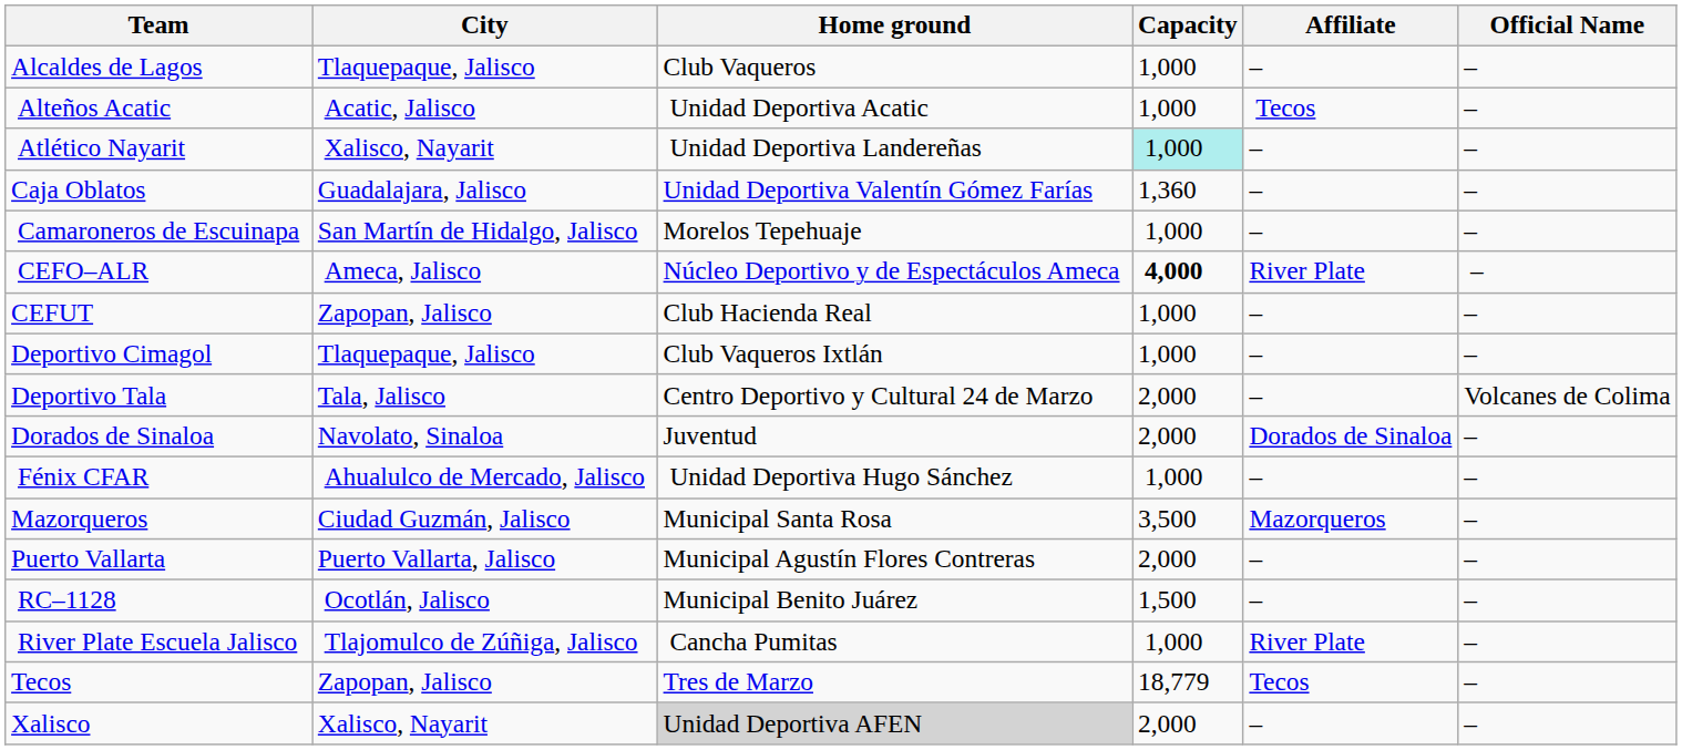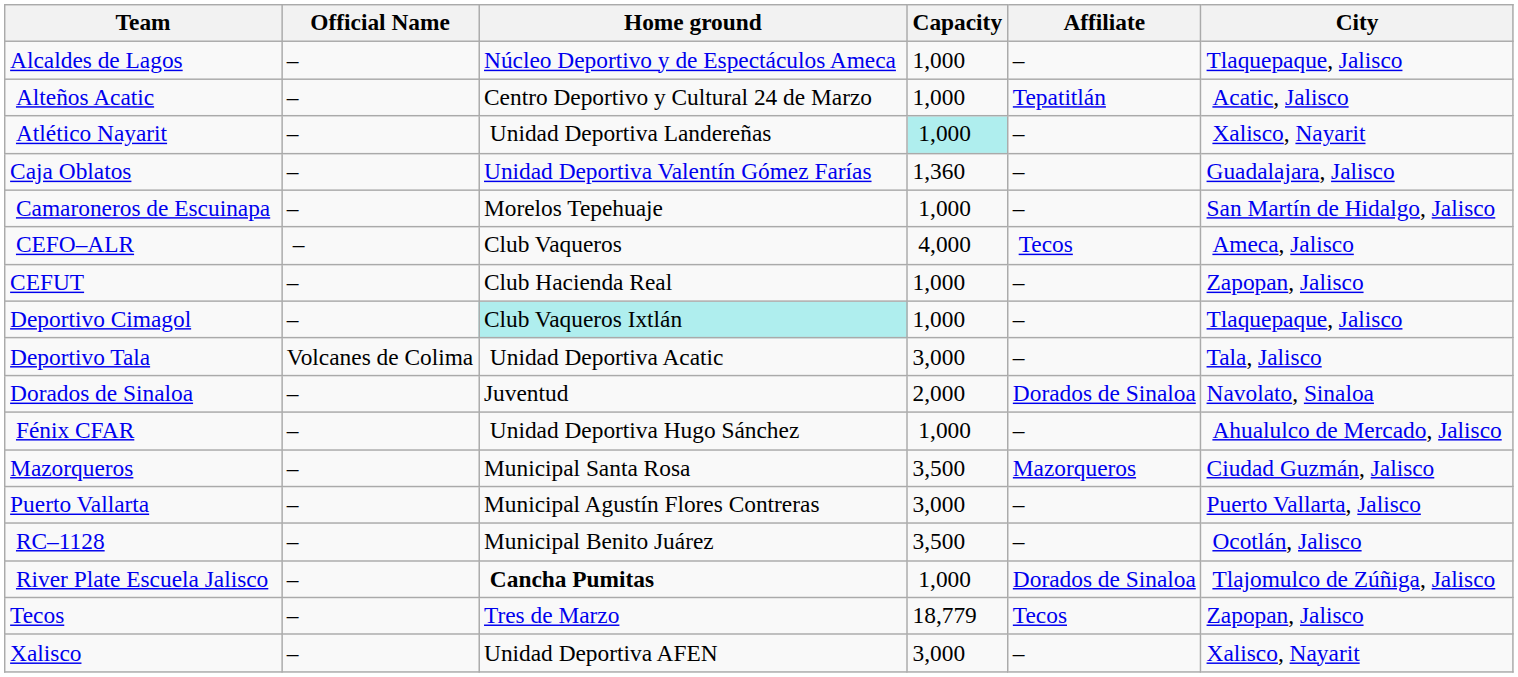 <table class="wikitable sortable">
 <tr>
 <th>Team</th>
-<th>City</th>
+<th>Official Name</th>
 <th>Home ground</th>
 <th>Capacity</th>
 <th>Affiliate</th>
-<th>Official Name</th>
+<th>City</th>
 </tr>
 <tr>
 <td><a href='#'>Alcaldes de Lagos</a></td>
-<td><a href='#'>Tlaquepaque</a>, <a href='#'>Jalisco</a></td>
-<td>Club Vaqueros</td>
+<td>–</td>
+<td><a href='#'>Núcleo Deportivo y de Espectáculos Ameca</a> </td>
 <td>1,000</td>
 <td>–</td>
-<td>–</td>
+<td><a href='#'>Tlaquepaque</a>, <a href='#'>Jalisco</a></td>
 </tr>
 <tr>
 <td> <a href='#'>Alteños Acatic</a> </td>
+<td>–</td>
+<td>Centro Deportivo y Cultural 24 de Marzo</td>
+<td>1,000</td>
+<td><a href='#'>Tepatitlán</a></td>
 <td> <a href='#'>Acatic</a>, <a href='#'>Jalisco</a> </td>
-<td> Unidad Deportiva Acatic</td>
-<td>1,000</td>
-<td> <a href='#'>Tecos</a> </td>
-<td>–</td>
 </tr>
 <tr>
 <td> <a href='#'>Atlético Nayarit</a> </td>
-<td> <a href='#'>Xalisco</a>, <a href='#'>Nayarit</a> </td>
+<td>–</td>
 <td> Unidad Deportiva Landereñas</td>
 <td style="background: paleturquoise;"> 1,000</td>
 <td>–</td>
-<td>–</td>
+<td> <a href='#'>Xalisco</a>, <a href='#'>Nayarit</a> </td>
 </tr>
 <tr>
 <td><a href='#'>Caja Oblatos</a></td>
-<td><a href='#'>Guadalajara</a>, <a href='#'>Jalisco</a></td>
+<td>–</td>
 <td><a href='#'>Unidad Deportiva Valentín Gómez Farías</a></td>
 <td>1,360</td>
 <td>–</td>
-<td>–</td>
+<td><a href='#'>Guadalajara</a>, <a href='#'>Jalisco</a></td>
 </tr>
 <tr>
 <td> <a href='#'>Camaroneros de Escuinapa</a> </td>
-<td><a href='#'>San Martín de Hidalgo</a>, <a href='#'>Jalisco</a> </td>
+<td>–</td>
 <td>Morelos Tepehuaje</td>
 <td> 1,000</td>
 <td>–</td>
-<td>–</td>
+<td><a href='#'>San Martín de Hidalgo</a>, <a href='#'>Jalisco</a> </td>
 </tr>
 <tr>
 <td> <a href='#'>CEFO–ALR</a></td>
+<td> –</td>
+<td>Club Vaqueros</td>
+<td> 4,000</td>
+<td> <a href='#'>Tecos</a> </td>
 <td> <a href='#'>Ameca</a>, <a href='#'>Jalisco</a> </td>
-<td><a href='#'>Núcleo Deportivo y de Espectáculos Ameca</a> </td>
-<td><strong> 4,000</strong></td>
-<td><a href='#'>River Plate</a></td>
-<td> –</td>
 </tr>
 <tr>
 <td><a href='#'>CEFUT</a></td>
-<td><a href='#'>Zapopan</a>, <a href='#'>Jalisco</a></td>
+<td>–</td>
 <td>Club Hacienda Real</td>
 <td>1,000</td>
 <td>–</td>
-<td>–</td>
+<td><a href='#'>Zapopan</a>, <a href='#'>Jalisco</a></td>
 </tr>
 <tr>
 <td><a href='#'>Deportivo Cimagol</a></td>
-<td><a href='#'>Tlaquepaque</a>, <a href='#'>Jalisco</a></td>
-<td>Club Vaqueros Ixtlán</td>
+<td>–</td>
+<td style="background: paleturquoise;">Club Vaqueros Ixtlán</td>
 <td>1,000</td>
 <td>–</td>
-<td>–</td>
+<td><a href='#'>Tlaquepaque</a>, <a href='#'>Jalisco</a></td>
 </tr>
 <tr>
 <td><a href='#'>Deportivo Tala</a></td>
+<td>Volcanes de Colima</td>
+<td> Unidad Deportiva Acatic</td>
+<td>3,000</td>
+<td>–</td>
 <td><a href='#'>Tala</a>, <a href='#'>Jalisco</a></td>
-<td>Centro Deportivo y Cultural 24 de Marzo</td>
-<td>2,000</td>
-<td>–</td>
-<td>Volcanes de Colima</td>
 </tr>
 <tr>
 <td><a href='#'>Dorados de Sinaloa</a></td>
-<td><a href='#'>Navolato</a>, <a href='#'>Sinaloa</a></td>
+<td>–</td>
 <td>Juventud</td>
 <td>2,000</td>
 <td><a href='#'>Dorados de Sinaloa</a></td>
-<td>–</td>
+<td><a href='#'>Navolato</a>, <a href='#'>Sinaloa</a></td>
 </tr>
 <tr>
 <td> <a href='#'>Fénix CFAR</a> </td>
-<td> <a href='#'>Ahualulco de Mercado</a>, <a href='#'>Jalisco</a> </td>
+<td>–</td>
 <td> Unidad Deportiva Hugo Sánchez</td>
 <td> 1,000</td>
 <td>–</td>
-<td>–</td>
+<td> <a href='#'>Ahualulco de Mercado</a>, <a href='#'>Jalisco</a> </td>
 </tr>
 <tr>
 <td><a href='#'>Mazorqueros</a></td>
-<td><a href='#'>Ciudad Guzmán</a>, <a href='#'>Jalisco</a></td>
+<td>–</td>
 <td>Municipal Santa Rosa</td>
 <td>3,500</td>
 <td><a href='#'>Mazorqueros</a></td>
-<td>–</td>
+<td><a href='#'>Ciudad Guzmán</a>, <a href='#'>Jalisco</a></td>
 </tr>
 <tr>
 <td><a href='#'>Puerto Vallarta</a></td>
+<td>–</td>
+<td>Municipal Agustín Flores Contreras</td>
+<td>3,000</td>
+<td>–</td>
 <td><a href='#'>Puerto Vallarta</a>, <a href='#'>Jalisco</a></td>
-<td>Municipal Agustín Flores Contreras</td>
-<td>2,000</td>
-<td>–</td>
-<td>–</td>
 </tr>
 <tr>
 <td> <a href='#'>RC–1128</a> </td>
+<td>–</td>
+<td>Municipal Benito Juárez </td>
+<td>3,500</td>
+<td>–</td>
 <td> <a href='#'>Ocotlán</a>, <a href='#'>Jalisco</a> </td>
-<td>Municipal Benito Juárez </td>
-<td>1,500</td>
-<td>–</td>
-<td>–</td>
 </tr>
 <tr>
 <td> <a href='#'>River Plate Escuela Jalisco</a></td>
+<td>–</td>
+<td><strong> Cancha Pumitas</strong></td>
+<td> 1,000</td>
+<td><a href='#'>Dorados de Sinaloa</a></td>
 <td> <a href='#'>Tlajomulco de Zúñiga</a>, <a href='#'>Jalisco</a></td>
-<td> Cancha Pumitas</td>
-<td> 1,000</td>
-<td><a href='#'>River Plate</a></td>
-<td>–</td>
 </tr>
 <tr>
 <td><a href='#'>Tecos</a></td>
-<td><a href='#'>Zapopan</a>, <a href='#'>Jalisco</a></td>
+<td>–</td>
 <td><a href='#'>Tres de Marzo</a></td>
 <td>18,779</td>
 <td><a href='#'>Tecos</a></td>
-<td>–</td>
+<td><a href='#'>Zapopan</a>, <a href='#'>Jalisco</a></td>
 </tr>
 <tr>
 <td><a href='#'>Xalisco</a></td>
+<td>–</td>
+<td>Unidad Deportiva AFEN</td>
+<td>3,000</td>
+<td>–</td>
 <td><a href='#'>Xalisco</a>, <a href='#'>Nayarit</a></td>
-<td style="background: lightgrey;">Unidad Deportiva AFEN</td>
-<td>2,000</td>
-<td>–</td>
-<td>–</td>
 </tr>
 </table>
